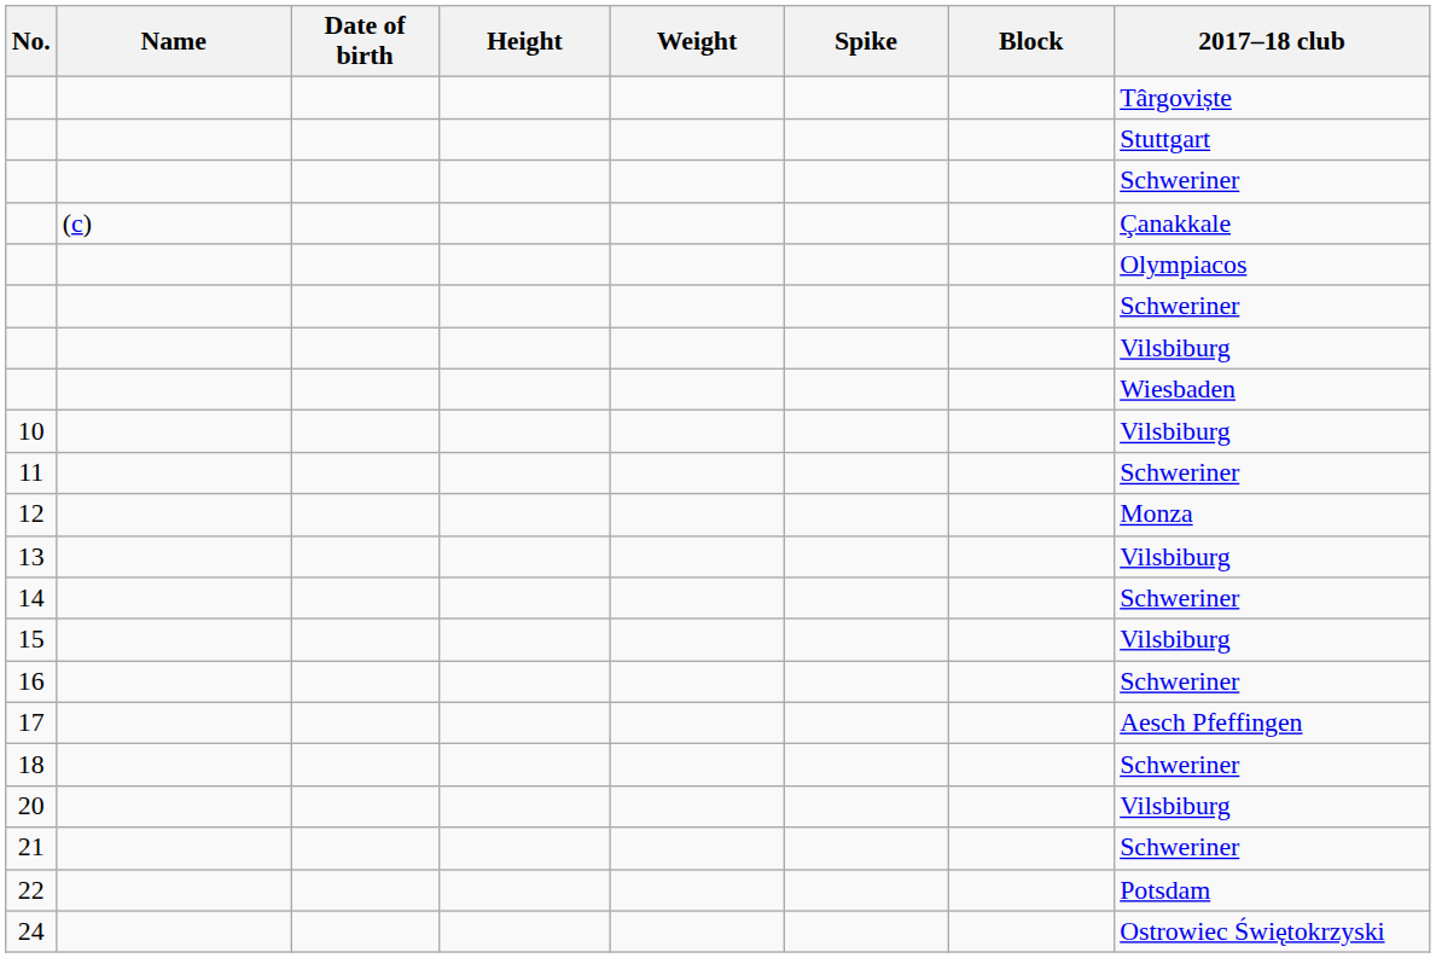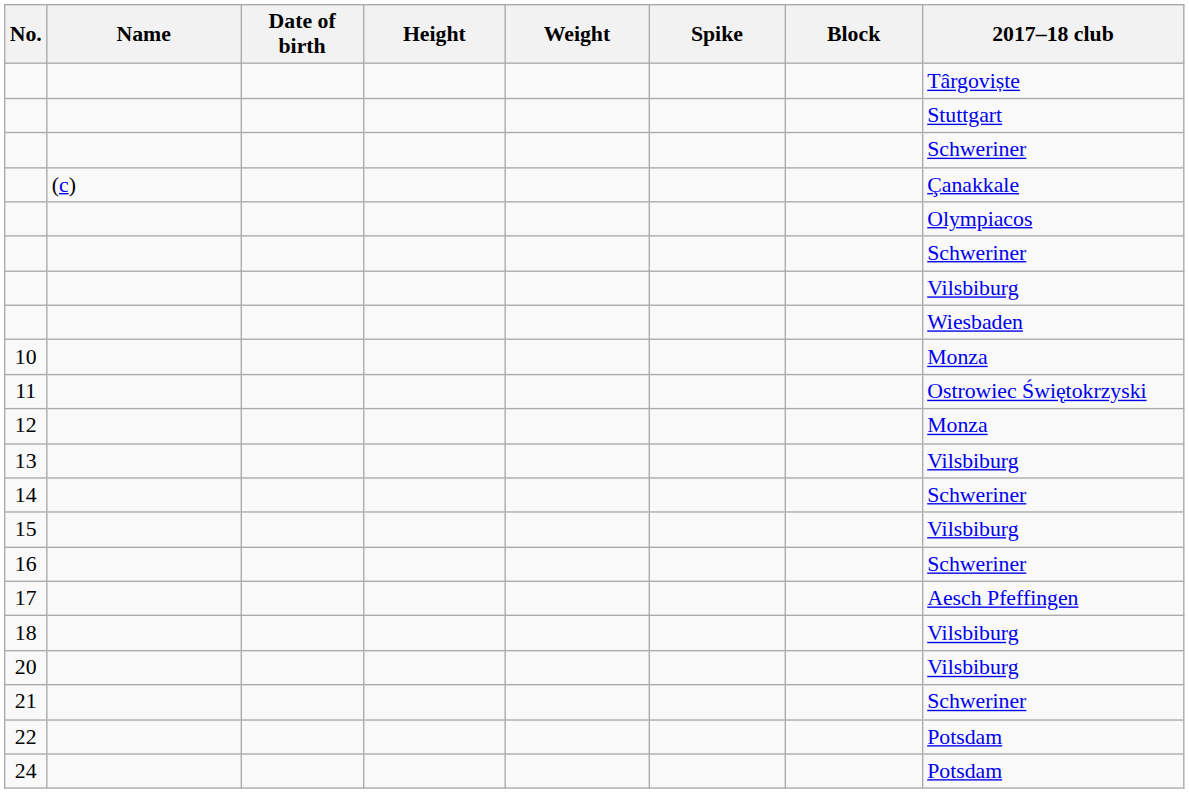 <table class="wikitable sortable" style="font-size:100%; text-align:center;">
 <tr>
 <th>No.</th>
 <th style="width:14em">Name</th>
 <th style="width:8em">Date of birth</th>
 <th style="width:9em">Height</th>
 <th style="width:9em">Weight</th>
 <th style="width:9em">Spike</th>
 <th style="width:9em">Block</th>
 <th style="width:17em">2017–18 club</th>
 </tr>
 <tr>
 <td></td>
 <td align=left></td>
 <td align=right></td>
 <td></td>
 <td></td>
 <td></td>
 <td></td>
 <td align=left> <a href='#'>Târgoviște</a></td>
 </tr>
 <tr>
 <td></td>
 <td align=left></td>
 <td align=right></td>
 <td></td>
 <td></td>
 <td></td>
 <td></td>
 <td align=left> <a href='#'>Stuttgart</a></td>
 </tr>
 <tr>
 <td></td>
 <td align=left></td>
 <td align=right></td>
 <td></td>
 <td></td>
 <td></td>
 <td></td>
 <td align=left> <a href='#'>Schweriner</a></td>
 </tr>
 <tr>
 <td></td>
 <td align=left> (<a href='#'>c</a>)</td>
 <td align=right></td>
 <td></td>
 <td></td>
 <td></td>
 <td></td>
 <td align=left> <a href='#'>Çanakkale</a></td>
 </tr>
 <tr>
 <td></td>
 <td align=left></td>
 <td align=right></td>
 <td></td>
 <td></td>
 <td></td>
 <td></td>
 <td align=left> <a href='#'>Olympiacos</a></td>
 </tr>
 <tr>
 <td></td>
 <td align=left></td>
 <td align=right></td>
 <td></td>
 <td></td>
 <td></td>
 <td></td>
 <td align=left> <a href='#'>Schweriner</a></td>
 </tr>
 <tr>
 <td></td>
 <td align=left></td>
 <td align=right></td>
 <td></td>
 <td></td>
 <td></td>
 <td></td>
 <td align=left> <a href='#'>Vilsbiburg</a></td>
 </tr>
 <tr>
 <td></td>
 <td align=left></td>
 <td align=right></td>
 <td></td>
 <td></td>
 <td></td>
 <td></td>
 <td align=left> <a href='#'>Wiesbaden</a></td>
 </tr>
 <tr>
 <td>10</td>
 <td align=left></td>
 <td align=right></td>
 <td></td>
 <td></td>
 <td></td>
 <td></td>
-<td align=left> <a href='#'>Vilsbiburg</a></td>
+<td align=left> <a href='#'>Monza</a></td>
 </tr>
 <tr>
 <td>11</td>
 <td align=left></td>
 <td align=right></td>
 <td></td>
 <td></td>
 <td></td>
 <td></td>
-<td align=left> <a href='#'>Schweriner</a></td>
+<td align=left> <a href='#'>Ostrowiec Świętokrzyski</a></td>
 </tr>
 <tr>
 <td>12</td>
 <td align=left></td>
 <td align=right></td>
 <td></td>
 <td></td>
 <td></td>
 <td></td>
 <td align=left> <a href='#'>Monza</a></td>
 </tr>
 <tr>
 <td>13</td>
 <td align=left></td>
 <td align=right></td>
 <td></td>
 <td></td>
 <td></td>
 <td></td>
 <td align=left> <a href='#'>Vilsbiburg</a></td>
 </tr>
 <tr>
 <td>14</td>
 <td align=left></td>
 <td align=right></td>
 <td></td>
 <td></td>
 <td></td>
 <td></td>
 <td align=left> <a href='#'>Schweriner</a></td>
 </tr>
 <tr>
 <td>15</td>
 <td align=left></td>
 <td align=right></td>
 <td></td>
 <td></td>
 <td></td>
 <td></td>
 <td align=left> <a href='#'>Vilsbiburg</a></td>
 </tr>
 <tr>
 <td>16</td>
 <td align=left></td>
 <td align=right></td>
 <td></td>
 <td></td>
 <td></td>
 <td></td>
 <td align=left> <a href='#'>Schweriner</a></td>
 </tr>
 <tr>
 <td>17</td>
 <td align=left></td>
 <td align=right></td>
 <td></td>
 <td></td>
 <td></td>
 <td></td>
 <td align=left> <a href='#'>Aesch Pfeffingen</a></td>
 </tr>
 <tr>
 <td>18</td>
 <td align=left></td>
 <td align=right></td>
 <td></td>
 <td></td>
 <td></td>
 <td></td>
-<td align=left> <a href='#'>Schweriner</a></td>
+<td align=left> <a href='#'>Vilsbiburg</a></td>
 </tr>
 <tr>
 <td>20</td>
 <td align=left></td>
 <td align=right></td>
 <td></td>
 <td></td>
 <td></td>
 <td></td>
 <td align=left> <a href='#'>Vilsbiburg</a></td>
 </tr>
 <tr>
 <td>21</td>
 <td align=left></td>
 <td align=right></td>
 <td></td>
 <td></td>
 <td></td>
 <td></td>
 <td align=left> <a href='#'>Schweriner</a></td>
 </tr>
 <tr>
 <td>22</td>
 <td align=left></td>
 <td align=right></td>
 <td></td>
 <td></td>
 <td></td>
 <td></td>
 <td align=left> <a href='#'>Potsdam</a></td>
 </tr>
 <tr>
 <td>24</td>
 <td align=left></td>
 <td align=right></td>
 <td></td>
 <td></td>
 <td></td>
 <td></td>
-<td align=left> <a href='#'>Ostrowiec Świętokrzyski</a></td>
+<td align=left> <a href='#'>Potsdam</a></td>
 </tr>
 </table>
